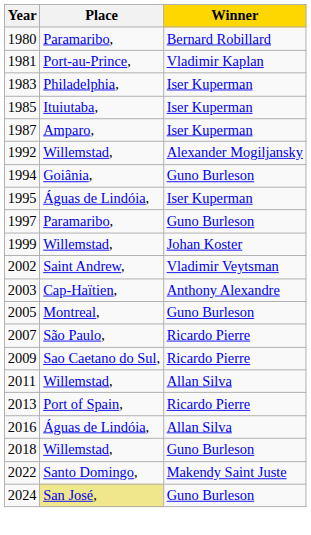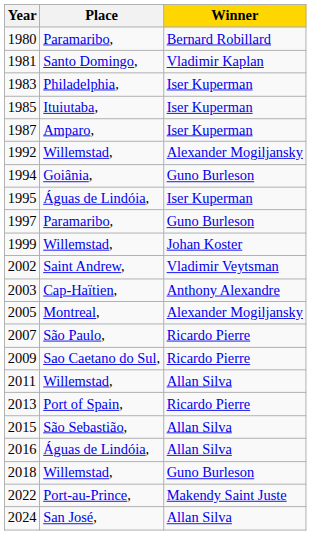 <table class="wikitable">
 <tr>
 <th>Year</th>
 <th>Place</th>
 <td align="center" bgcolor="gold"><strong>Winner</strong></td>
 </tr>
 <tr>
 <td>1980</td>
 <td><a href='#'>Paramaribo</a>, </td>
 <td> <a href='#'>Bernard Robillard</a></td>
 </tr>
 <tr>
 <td>1981</td>
-<td><a href='#'>Port-au-Prince</a>, </td>
+<td><a href='#'>Santo Domingo</a>, </td>
 <td> <a href='#'>Vladimir Kaplan</a></td>
 </tr>
 <tr>
 <td>1983</td>
 <td><a href='#'>Philadelphia</a>, </td>
 <td> <a href='#'>Iser Kuperman</a></td>
 </tr>
 <tr>
 <td>1985</td>
 <td><a href='#'>Ituiutaba</a>, </td>
 <td> <a href='#'>Iser Kuperman</a></td>
 </tr>
 <tr>
 <td>1987</td>
 <td><a href='#'>Amparo</a>, </td>
 <td> <a href='#'>Iser Kuperman</a></td>
 </tr>
 <tr>
 <td>1992</td>
 <td><a href='#'>Willemstad</a>, </td>
 <td> <a href='#'>Alexander Mogiljansky</a></td>
 </tr>
 <tr>
 <td>1994</td>
 <td><a href='#'>Goiânia</a>, </td>
 <td> <a href='#'>Guno Burleson</a></td>
 </tr>
 <tr>
 <td>1995</td>
 <td><a href='#'>Águas de Lindóia</a>, </td>
 <td> <a href='#'>Iser Kuperman</a></td>
 </tr>
 <tr>
 <td>1997</td>
 <td><a href='#'>Paramaribo</a>, </td>
 <td> <a href='#'>Guno Burleson</a></td>
 </tr>
 <tr>
 <td>1999</td>
 <td><a href='#'>Willemstad</a>, </td>
 <td> <a href='#'>Johan Koster</a></td>
 </tr>
 <tr>
 <td>2002</td>
 <td><a href='#'>Saint Andrew</a>, </td>
 <td> <a href='#'>Vladimir Veytsman</a></td>
 </tr>
 <tr>
 <td>2003</td>
 <td><a href='#'>Cap-Haïtien</a>, </td>
 <td> <a href='#'>Anthony Alexandre</a></td>
 </tr>
 <tr>
 <td>2005</td>
 <td><a href='#'>Montreal</a>, </td>
-<td> <a href='#'>Guno Burleson</a></td>
+<td> <a href='#'>Alexander Mogiljansky</a></td>
 </tr>
 <tr>
 <td>2007</td>
 <td><a href='#'>São Paulo</a>, </td>
 <td> <a href='#'>Ricardo Pierre</a></td>
 </tr>
 <tr>
 <td>2009</td>
 <td><a href='#'>Sao Caetano do Sul</a>, </td>
 <td> <a href='#'>Ricardo Pierre</a></td>
 </tr>
 <tr>
 <td>2011</td>
 <td><a href='#'>Willemstad</a>, </td>
 <td> <a href='#'>Allan Silva</a></td>
 </tr>
 <tr>
 <td>2013</td>
 <td><a href='#'>Port of Spain</a>, </td>
 <td> <a href='#'>Ricardo Pierre</a></td>
 </tr>
 <tr>
+<td>2015</td>
+<td><a href='#'>São Sebastião</a>, </td>
+<td> <a href='#'>Allan Silva</a></td>
+</tr>
+<tr>
 <td>2016</td>
 <td><a href='#'>Águas de Lindóia</a>, </td>
 <td> <a href='#'>Allan Silva</a></td>
 </tr>
 <tr>
 <td>2018</td>
 <td><a href='#'>Willemstad</a>, </td>
 <td> <a href='#'>Guno Burleson</a></td>
 </tr>
 <tr>
 <td>2022</td>
-<td><a href='#'>Santo Domingo</a>, </td>
+<td><a href='#'>Port-au-Prince</a>, </td>
 <td> <a href='#'>Makendy Saint Juste</a></td>
 </tr>
 <tr>
 <td>2024</td>
-<td style="background: khaki;"><a href='#'>San José</a>, </td>
-<td> <a href='#'>Guno Burleson</a></td>
+<td><a href='#'>San José</a>, </td>
+<td> <a href='#'>Allan Silva</a></td>
 </tr>
 </table>
